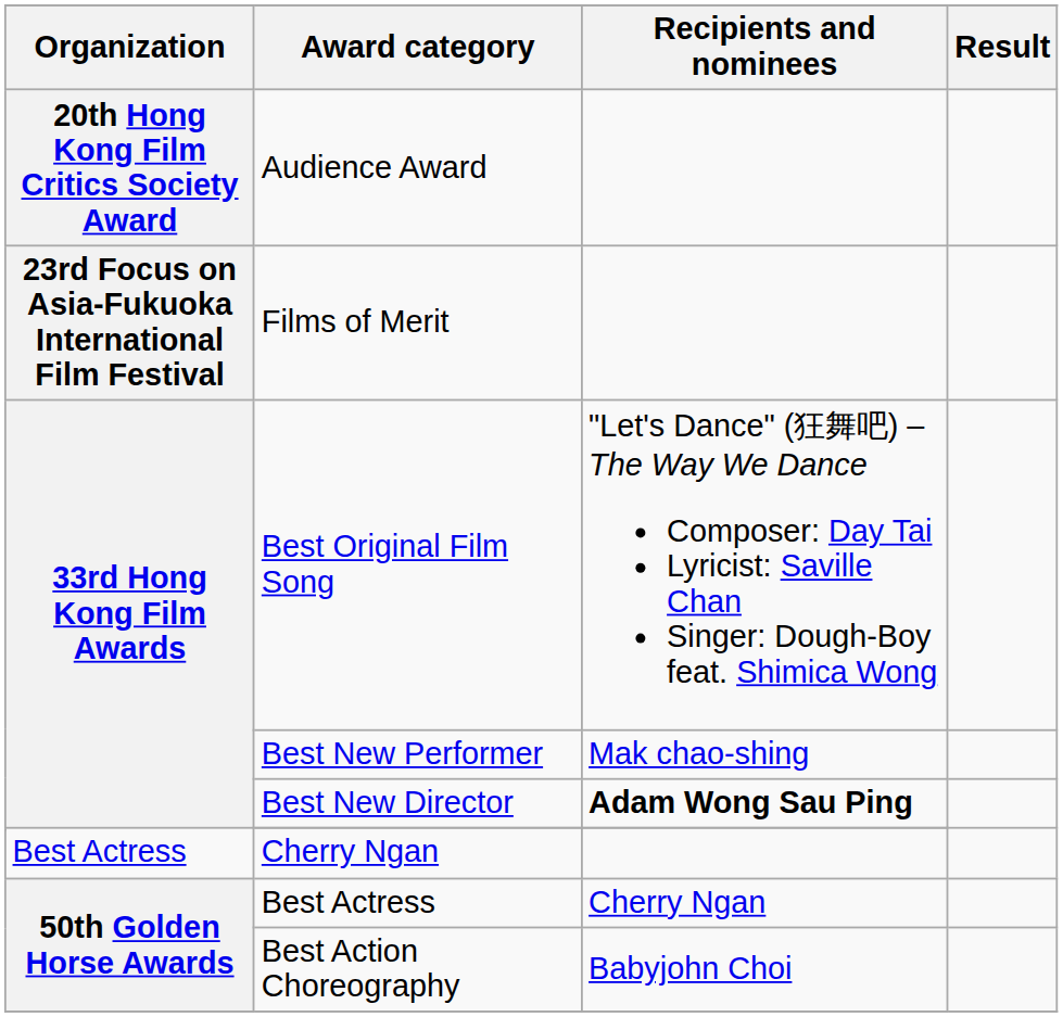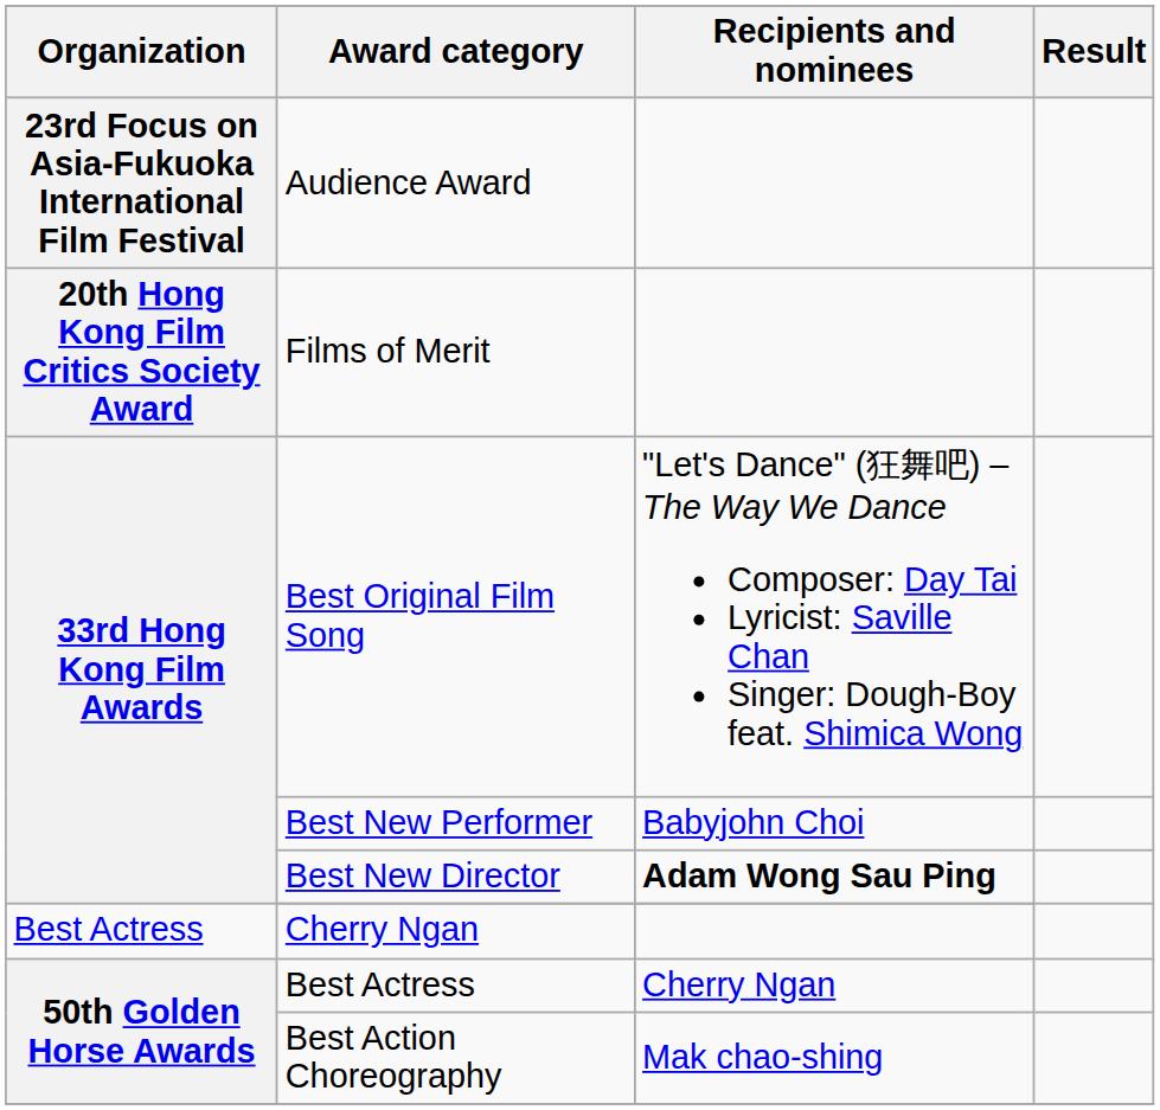 <table class="wikitable">
 <tr bgcolor="#CCCCCC" align="center">
 </tr>
 <tr>
 <th scope="col" width="120">Organization</th>
 <th scope="col" width="160">Award category</th>
 <th scope="col" width="180">Recipients and nominees</th>
 <th scope="col" width="10">Result</th>
 </tr>
 <tr>
-<th scope="row" rowspan=1>20th <a href='#'>Hong Kong Film Critics Society Award</a></th>
+<th scope="row" rowspan=1>23rd Focus on Asia-Fukuoka International Film Festival</th>
 <td>Audience Award</td>
 <td></td>
 <td></td>
 </tr>
 <tr>
-<th scope="row" rowspan=1>23rd Focus on Asia-Fukuoka International Film Festival</th>
+<th scope="row" rowspan=1>20th <a href='#'>Hong Kong Film Critics Society Award</a></th>
 <td>Films of Merit</td>
 <td></td>
 <td></td>
 </tr>
 <tr>
 <th scope="row" rowspan=4><a href='#'>33rd Hong Kong Film Awards</a></th>
 <td><a href='#'>Best Original Film Song</a></td>
 <td>"Let's Dance" (狂舞吧) – <em>The Way We Dance</em><br><ul><li>Composer: <a href='#'>Day Tai</a></li><li>Lyricist: <a href='#'>Saville Chan</a></li><li>Singer: Dough-Boy feat. <a href='#'>Shimica Wong</a></li></ul></td>
 <td></td>
 </tr>
 <tr>
 <td><a href='#'>Best New Performer</a></td>
-<td><a href='#'>Mak chao-shing</a></td>
+<td><a href='#'>Babyjohn Choi</a></td>
 <td></td>
 </tr>
 <tr>
 <td><a href='#'>Best New Director</a></td>
 <td><strong>Adam Wong Sau Ping</strong></td>
 <td></td>
 </tr>
 <tr>
 </tr>
 <tr>
 <td><a href='#'>Best Actress</a></td>
 <td><a href='#'>Cherry Ngan</a></td>
 <td></td>
 </tr>
 <tr>
 <th scope="row" rowspan=2>50th <a href='#'>Golden Horse Awards</a></th>
 <td>Best Actress</td>
 <td><a href='#'>Cherry Ngan</a></td>
 <td></td>
 </tr>
 <tr>
 <td>Best Action Choreography</td>
-<td><a href='#'>Babyjohn Choi</a></td>
+<td><a href='#'>Mak chao-shing</a></td>
 <td></td>
 </tr>
 <tr>
 </tr>
 </table>
